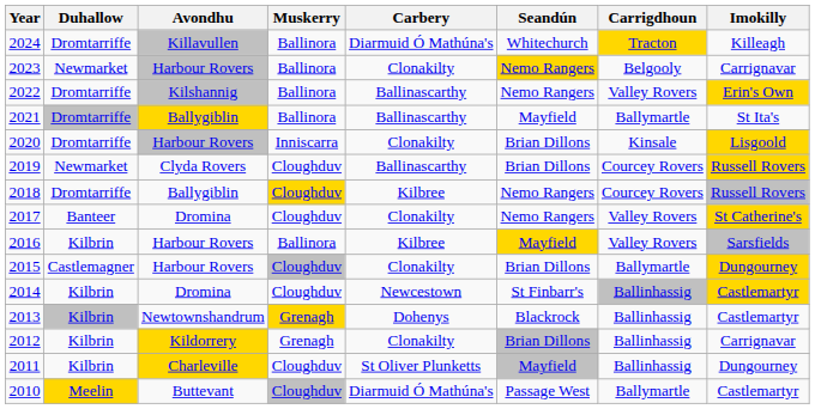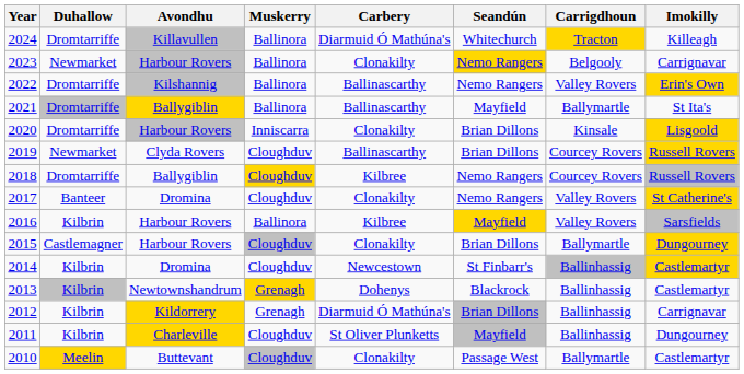 <table class="wikitable sortable" style="text-align:center">
 <tr>
 <th>Year</th>
 <th>Duhallow</th>
 <th>Avondhu</th>
 <th>Muskerry</th>
 <th>Carbery</th>
 <th>Seandún</th>
 <th>Carrigdhoun</th>
 <th>Imokilly</th>
 </tr>
 <tr>
 <td><a href='#'>2024</a></td>
 <td><a href='#'>Dromtarriffe</a></td>
 <td bgcolor="silver"><a href='#'>Killavullen</a></td>
 <td><a href='#'>Ballinora</a></td>
 <td><a href='#'>Diarmuid Ó Mathúna's</a></td>
 <td><a href='#'>Whitechurch</a></td>
 <td bgcolor="gold"><a href='#'>Tracton</a></td>
 <td><a href='#'>Killeagh</a></td>
 </tr>
 <tr>
 <td><a href='#'>2023</a></td>
 <td><a href='#'>Newmarket</a></td>
 <td bgcolor="silver"><a href='#'>Harbour Rovers</a></td>
 <td><a href='#'>Ballinora</a></td>
 <td><a href='#'>Clonakilty</a></td>
 <td bgcolor="gold"><a href='#'>Nemo Rangers</a></td>
 <td><a href='#'>Belgooly</a></td>
 <td><a href='#'>Carrignavar</a></td>
 </tr>
 <tr>
 <td><a href='#'>2022</a></td>
 <td><a href='#'>Dromtarriffe</a></td>
 <td bgcolor="silver"><a href='#'>Kilshannig</a></td>
 <td><a href='#'>Ballinora</a></td>
 <td><a href='#'>Ballinascarthy</a></td>
 <td><a href='#'>Nemo Rangers</a></td>
 <td><a href='#'>Valley Rovers</a></td>
 <td bgcolor="gold"><a href='#'>Erin's Own</a></td>
 </tr>
 <tr>
 <td><a href='#'>2021</a></td>
 <td bgcolor="silver"><a href='#'>Dromtarriffe</a></td>
 <td bgcolor="gold"><a href='#'>Ballygiblin</a></td>
 <td><a href='#'>Ballinora</a></td>
 <td><a href='#'>Ballinascarthy</a></td>
 <td><a href='#'>Mayfield</a></td>
 <td><a href='#'>Ballymartle</a></td>
 <td><a href='#'>St Ita's</a></td>
 </tr>
 <tr>
 <td><a href='#'>2020</a></td>
 <td><a href='#'>Dromtarriffe</a></td>
 <td bgcolor="silver"><a href='#'>Harbour Rovers</a></td>
 <td><a href='#'>Inniscarra</a></td>
 <td><a href='#'>Clonakilty</a></td>
 <td><a href='#'>Brian Dillons</a></td>
 <td><a href='#'>Kinsale</a></td>
 <td bgcolor="gold"><a href='#'>Lisgoold</a></td>
 </tr>
 <tr>
 <td><a href='#'>2019</a></td>
 <td><a href='#'>Newmarket</a></td>
 <td><a href='#'>Clyda Rovers</a></td>
 <td><a href='#'>Cloughduv</a></td>
 <td><a href='#'>Ballinascarthy</a></td>
 <td><a href='#'>Brian Dillons</a></td>
 <td><a href='#'>Courcey Rovers</a></td>
 <td bgcolor="gold"><a href='#'>Russell Rovers</a></td>
 </tr>
 <tr>
 <td><a href='#'>2018</a></td>
 <td><a href='#'>Dromtarriffe</a></td>
 <td><a href='#'>Ballygiblin</a></td>
 <td bgcolor="gold"><a href='#'>Cloughduv</a></td>
 <td><a href='#'>Kilbree</a></td>
 <td><a href='#'>Nemo Rangers</a></td>
 <td><a href='#'>Courcey Rovers</a></td>
 <td bgcolor="silver"><a href='#'>Russell Rovers</a></td>
 </tr>
 <tr>
 <td><a href='#'>2017</a></td>
 <td><a href='#'>Banteer</a></td>
 <td><a href='#'>Dromina</a></td>
 <td><a href='#'>Cloughduv</a></td>
 <td><a href='#'>Clonakilty</a></td>
 <td><a href='#'>Nemo Rangers</a></td>
 <td><a href='#'>Valley Rovers</a></td>
 <td bgcolor="gold"><a href='#'>St Catherine's</a></td>
 </tr>
 <tr>
 <td><a href='#'>2016</a></td>
 <td><a href='#'>Kilbrin</a></td>
 <td><a href='#'>Harbour Rovers</a></td>
 <td><a href='#'>Ballinora</a></td>
 <td><a href='#'>Kilbree</a></td>
 <td bgcolor="gold"><a href='#'>Mayfield</a></td>
 <td><a href='#'>Valley Rovers</a></td>
 <td bgcolor="silver"><a href='#'>Sarsfields</a></td>
 </tr>
 <tr>
 <td><a href='#'>2015</a></td>
 <td><a href='#'>Castlemagner</a></td>
 <td><a href='#'>Harbour Rovers</a></td>
 <td bgcolor="silver"><a href='#'>Cloughduv</a></td>
 <td><a href='#'>Clonakilty</a></td>
 <td><a href='#'>Brian Dillons</a></td>
 <td><a href='#'>Ballymartle</a></td>
 <td bgcolor="gold"><a href='#'>Dungourney</a></td>
 </tr>
 <tr>
 <td><a href='#'>2014</a></td>
 <td><a href='#'>Kilbrin</a></td>
 <td><a href='#'>Dromina</a></td>
 <td><a href='#'>Cloughduv</a></td>
 <td><a href='#'>Newcestown</a></td>
 <td><a href='#'>St Finbarr's</a></td>
 <td bgcolor="silver"><a href='#'>Ballinhassig</a></td>
 <td bgcolor="gold"><a href='#'>Castlemartyr</a></td>
 </tr>
 <tr>
 <td><a href='#'>2013</a></td>
 <td bgcolor="silver"><a href='#'>Kilbrin</a></td>
 <td><a href='#'>Newtownshandrum</a></td>
 <td bgcolor="gold"><a href='#'>Grenagh</a></td>
 <td><a href='#'>Dohenys</a></td>
 <td><a href='#'>Blackrock</a></td>
 <td><a href='#'>Ballinhassig</a></td>
 <td><a href='#'>Castlemartyr</a></td>
 </tr>
 <tr>
 <td><a href='#'>2012</a></td>
 <td><a href='#'>Kilbrin</a></td>
 <td bgcolor="gold"><a href='#'>Kildorrery</a></td>
 <td><a href='#'>Grenagh</a></td>
-<td><a href='#'>Clonakilty</a></td>
+<td><a href='#'>Diarmuid Ó Mathúna's</a></td>
 <td bgcolor="silver"><a href='#'>Brian Dillons</a></td>
 <td><a href='#'>Ballinhassig</a></td>
 <td><a href='#'>Carrignavar</a></td>
 </tr>
 <tr>
 <td><a href='#'>2011</a></td>
 <td><a href='#'>Kilbrin</a></td>
 <td bgcolor="gold"><a href='#'>Charleville</a></td>
 <td><a href='#'>Cloughduv</a></td>
 <td><a href='#'>St Oliver Plunketts</a></td>
 <td bgcolor="silver"><a href='#'>Mayfield</a></td>
 <td><a href='#'>Ballinhassig</a></td>
 <td><a href='#'>Dungourney</a></td>
 </tr>
 <tr>
 <td><a href='#'>2010</a></td>
 <td bgcolor="gold"><a href='#'>Meelin</a></td>
 <td><a href='#'>Buttevant</a></td>
 <td bgcolor="silver"><a href='#'>Cloughduv</a></td>
-<td><a href='#'>Diarmuid Ó Mathúna's</a></td>
+<td><a href='#'>Clonakilty</a></td>
 <td><a href='#'>Passage West</a></td>
 <td><a href='#'>Ballymartle</a></td>
 <td><a href='#'>Castlemartyr</a></td>
 </tr>
 </table>
